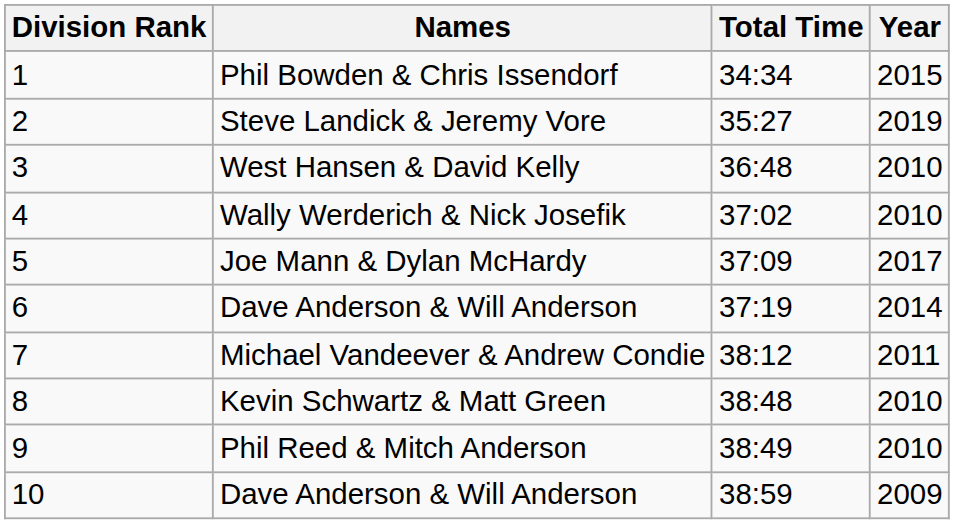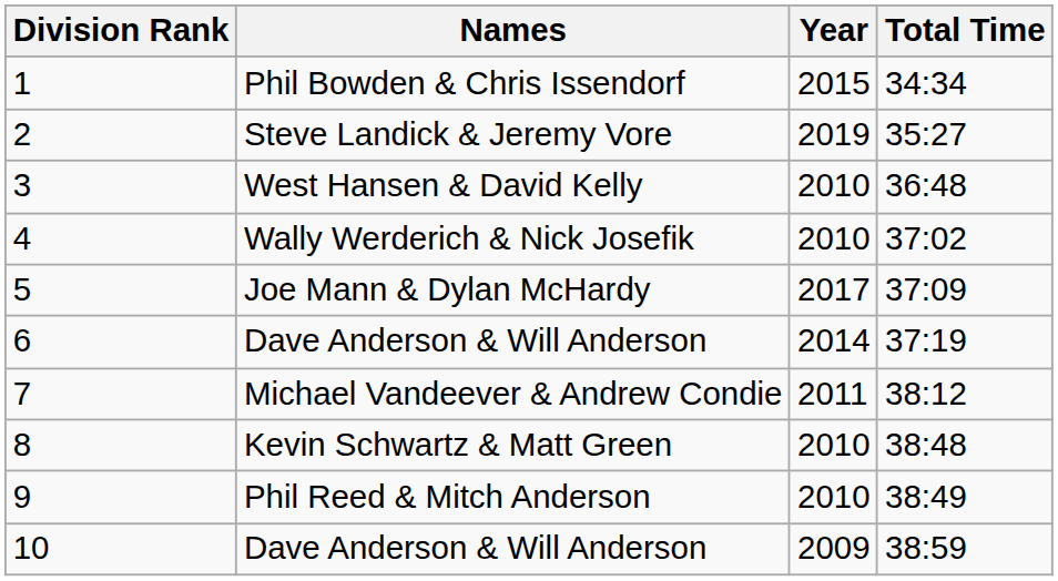 <table class="wikitable sortable">
 <tr>
 <th>Division Rank</th>
 <th>Names</th>
+<th>Year</th>
 <th>Total Time</th>
-<th>Year</th>
 </tr>
 <tr>
 <td>1</td>
 <td>Phil Bowden & Chris Issendorf</td>
+<td>2015</td>
 <td>34:34</td>
-<td>2015</td>
 </tr>
 <tr>
 <td>2</td>
 <td>Steve Landick & Jeremy Vore</td>
+<td>2019</td>
 <td>35:27</td>
-<td>2019</td>
 </tr>
 <tr>
 <td>3</td>
 <td>West Hansen & David Kelly</td>
+<td>2010</td>
 <td>36:48</td>
-<td>2010</td>
 </tr>
 <tr>
 <td>4</td>
 <td>Wally Werderich & Nick Josefik</td>
+<td>2010</td>
 <td>37:02</td>
-<td>2010</td>
 </tr>
 <tr>
 <td>5</td>
 <td>Joe Mann & Dylan McHardy</td>
+<td>2017</td>
 <td>37:09</td>
-<td>2017</td>
 </tr>
 <tr>
 <td>6</td>
 <td>Dave Anderson & Will Anderson</td>
+<td>2014</td>
 <td>37:19</td>
-<td>2014</td>
 </tr>
 <tr>
 <td>7</td>
 <td>Michael Vandeever & Andrew Condie</td>
+<td>2011</td>
 <td>38:12</td>
-<td>2011</td>
 </tr>
 <tr>
 <td>8</td>
 <td>Kevin Schwartz & Matt Green</td>
+<td>2010</td>
 <td>38:48</td>
-<td>2010</td>
 </tr>
 <tr>
 <td>9</td>
 <td>Phil Reed & Mitch Anderson</td>
+<td>2010</td>
 <td>38:49</td>
-<td>2010</td>
 </tr>
 <tr>
 <td>10</td>
 <td>Dave Anderson & Will Anderson</td>
+<td>2009</td>
 <td>38:59</td>
-<td>2009</td>
 </tr>
 </table>
